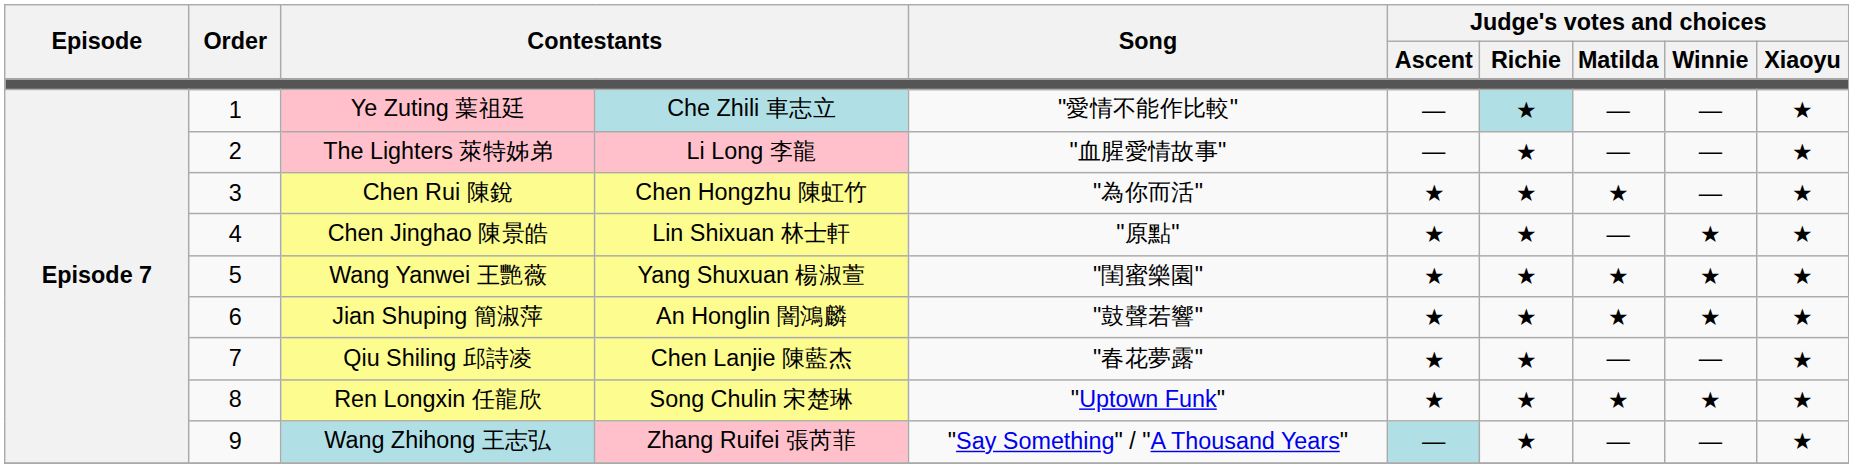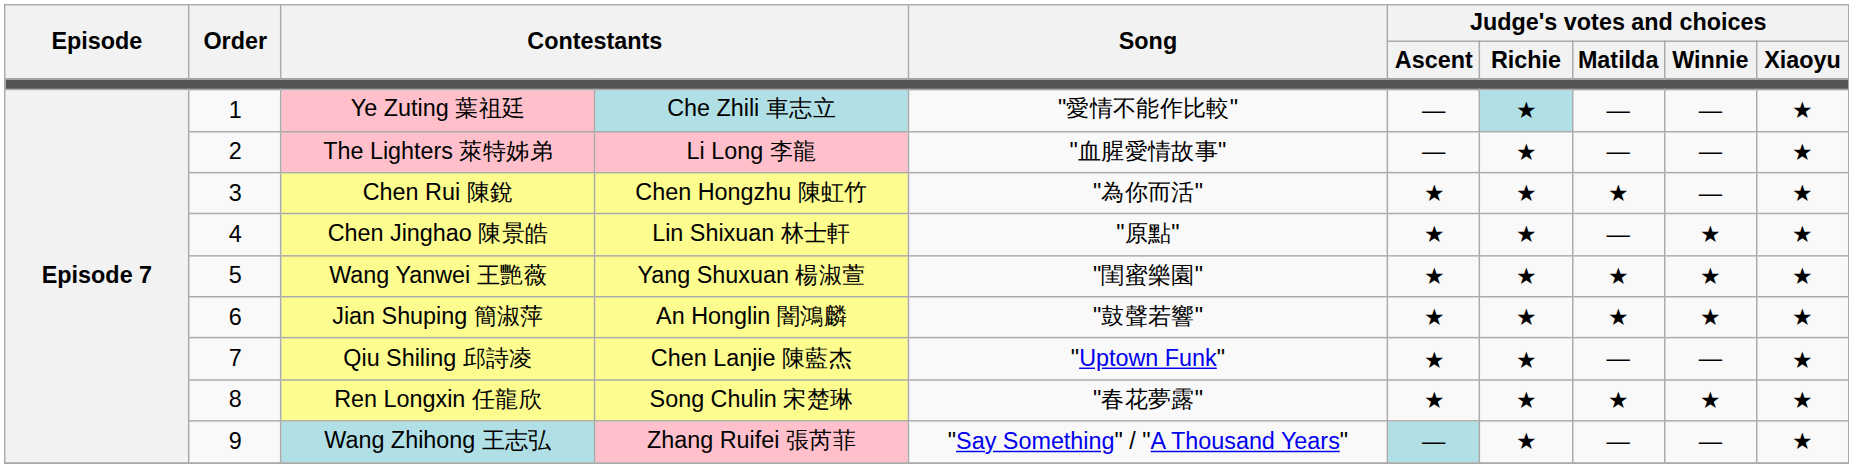 <table class="wikitable" style="text-align: center; width:100%;">
 <tr>
 <th rowspan="2" style="width:10%;">Episode</th>
 <th rowspan="2" style="width:5%;">Order</th>
 <th rowspan="2" colspan=2>Contestants</th>
 <th rowspan="2" style="width:26%;">Song</th>
 <th scope="col" colspan="5">Judge's votes and choices</th>
 </tr>
 <tr>
 <th style="width:5%;">Ascent</th>
 <th style="width:5%;">Richie</th>
 <th style="width:5%;">Matilda</th>
 <th style="width:5%;">Winnie</th>
 <th style="width:5%;">Xiaoyu</th>
 </tr>
 <tr>
 <td colspan="11" style="background:#555;"></td>
 </tr>
 <tr>
 <th rowspan="9">Episode 7<br><small></small></th>
 <td>1</td>
 <td style="background:pink; width:17%;">Ye Zuting 葉祖廷</td>
 <td style="background:#b0e0e6; width:17%;">Che Zhili 車志立</td>
 <td>"愛情不能作比較"</td>
 <td>—</td>
 <td style="background:#b0e0e6;">★</td>
 <td>—</td>
 <td>—</td>
 <td>★</td>
 </tr>
 <tr>
 <td>2</td>
 <td style="background:pink;">The Lighters 萊特姊弟</td>
 <td style="background:pink;">Li Long 李龍</td>
 <td>"血腥愛情故事"</td>
 <td>—</td>
 <td>★</td>
 <td>—</td>
 <td>—</td>
 <td>★</td>
 </tr>
 <tr>
 <td>3</td>
 <td style="background:#fdfc8f;">Chen Rui 陳銳</td>
 <td style="background:#fdfc8f;">Chen Hongzhu 陳虹竹</td>
 <td>"為你而活"</td>
 <td>★</td>
 <td>★</td>
 <td>★</td>
 <td>—</td>
 <td>★</td>
 </tr>
 <tr>
 <td>4</td>
 <td style="background:#fdfc8f;">Chen Jinghao 陳景皓</td>
 <td style="background:#fdfc8f;">Lin Shixuan 林士軒</td>
 <td>"原點"</td>
 <td>★</td>
 <td>★</td>
 <td>—</td>
 <td>★</td>
 <td>★</td>
 </tr>
 <tr>
 <td>5</td>
 <td style="background:#fdfc8f;">Wang Yanwei 王艷薇</td>
 <td style="background:#fdfc8f;">Yang Shuxuan 楊淑萱</td>
 <td>"閨蜜樂園"</td>
 <td>★</td>
 <td>★</td>
 <td>★</td>
 <td>★</td>
 <td>★</td>
 </tr>
 <tr>
 <td>6</td>
 <td style="background:#fdfc8f;">Jian Shuping 簡淑萍</td>
 <td style="background:#fdfc8f;">An Honglin 闇鴻麟</td>
 <td>"鼓聲若響"</td>
 <td>★</td>
 <td>★</td>
 <td>★</td>
 <td>★</td>
 <td>★</td>
 </tr>
 <tr>
 <td>7</td>
 <td style="background:#fdfc8f;">Qiu Shiling 邱詩凌</td>
 <td style="background:#fdfc8f;">Chen Lanjie 陳藍杰</td>
-<td>"春花夢露"</td>
+<td>"<a href='#'>Uptown Funk</a>"</td>
 <td>★</td>
 <td>★</td>
 <td>—</td>
 <td>—</td>
 <td>★</td>
 </tr>
 <tr>
 <td>8</td>
 <td style="background:#fdfc8f;">Ren Longxin 任龍欣</td>
 <td style="background:#fdfc8f;">Song Chulin 宋楚琳</td>
-<td>"<a href='#'>Uptown Funk</a>"</td>
+<td>"春花夢露"</td>
 <td>★</td>
 <td>★</td>
 <td>★</td>
 <td>★</td>
 <td>★</td>
 </tr>
 <tr>
 <td>9</td>
 <td style="background:#b0e0e6;">Wang Zhihong 王志弘</td>
 <td style="background:pink;">Zhang Ruifei 張芮菲</td>
 <td>"<a href='#'>Say Something</a>" / "<a href='#'>A Thousand Years</a>"</td>
 <td style="background:#b0e0e6;">—</td>
 <td>★</td>
 <td>—</td>
 <td>—</td>
 <td>★</td>
 </tr>
 <tr>
 </tr>
 </table>
